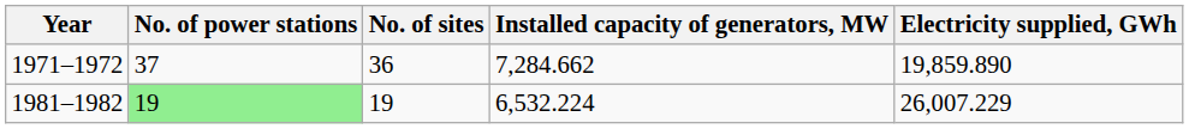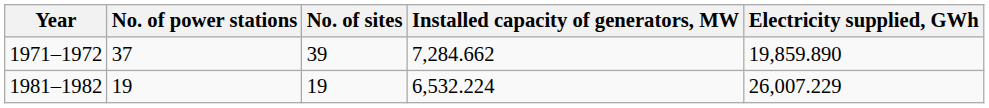 <table class="wikitable">
 <tr>
 <th>Year</th>
 <th>No. of power stations</th>
 <th>No. of sites</th>
 <th>Installed capacity of generators, MW</th>
 <th>Electricity supplied, GWh</th>
 </tr>
 <tr>
 <td>1971–1972</td>
 <td>37</td>
-<td>36</td>
+<td>39</td>
 <td>7,284.662</td>
 <td>19,859.890</td>
 </tr>
 <tr>
 <td>1981–1982</td>
-<td style="background: lightgreen;">19</td>
+<td>19</td>
 <td>19</td>
 <td>6,532.224</td>
 <td>26,007.229</td>
 </tr>
 </table>
